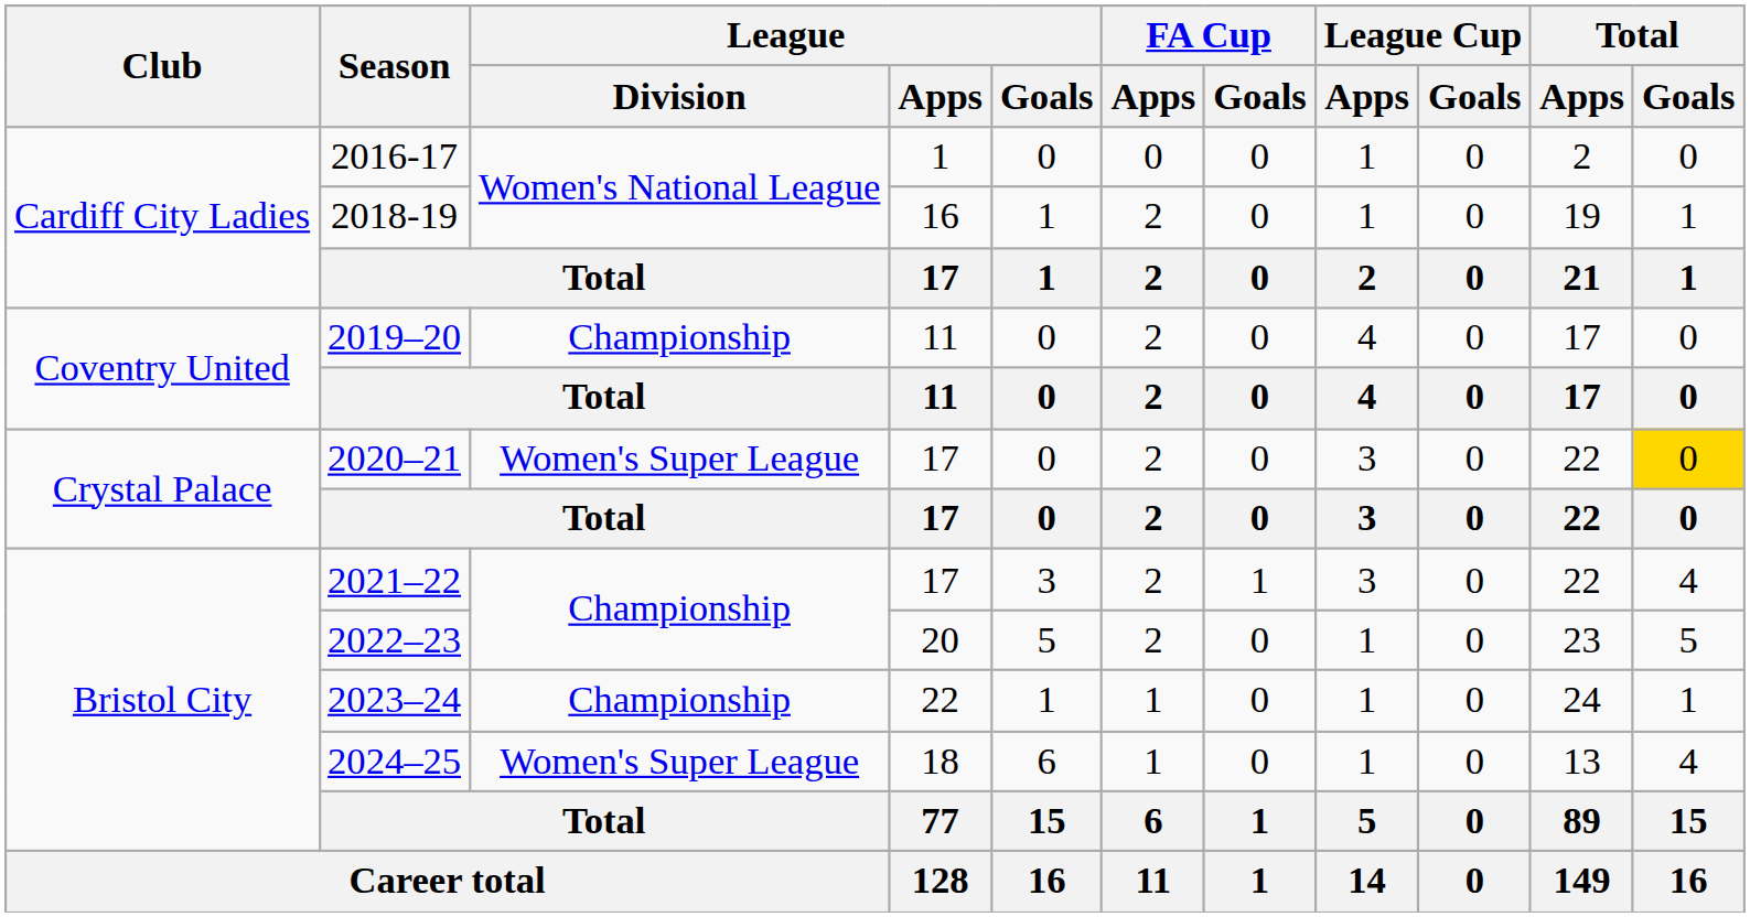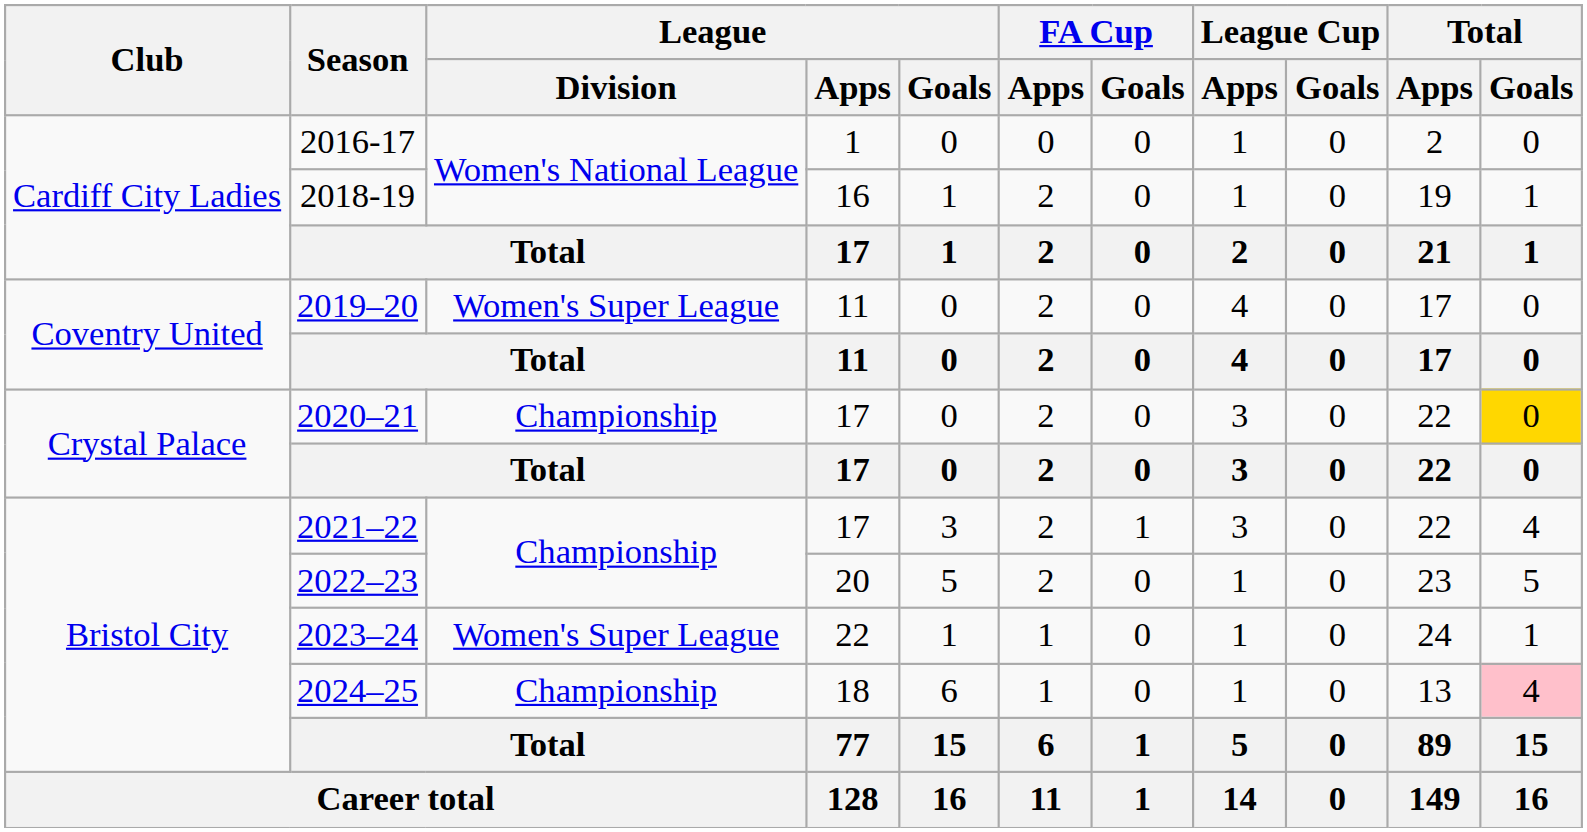 <table class="wikitable" style="text-align:center">
 <tr>
 <th rowspan="2">Club</th>
 <th rowspan="2">Season</th>
 <th colspan="3">League</th>
 <th colspan="2"><a href='#'>FA Cup</a></th>
 <th colspan="2">League Cup</th>
 <th colspan="2">Total</th>
 </tr>
 <tr>
 <th>Division</th>
 <th>Apps</th>
 <th>Goals</th>
 <th>Apps</th>
 <th>Goals</th>
 <th>Apps</th>
 <th>Goals</th>
 <th>Apps</th>
 <th>Goals</th>
 </tr>
 <tr>
 <td rowspan="3"><a href='#'>Cardiff City Ladies</a></td>
 <td>2016-17</td>
 <td rowspan="2"><a href='#'>Women's National League</a></td>
 <td>1</td>
 <td>0</td>
 <td>0</td>
 <td>0</td>
 <td>1</td>
 <td>0</td>
 <td>2</td>
 <td>0</td>
 </tr>
 <tr>
 <td>2018-19</td>
 <td>16</td>
 <td>1</td>
 <td>2</td>
 <td>0</td>
 <td>1</td>
 <td>0</td>
 <td>19</td>
 <td>1</td>
 </tr>
 <tr>
 <th colspan="2">Total</th>
 <th>17</th>
 <th>1</th>
 <th>2</th>
 <th>0</th>
 <th>2</th>
 <th>0</th>
 <th>21</th>
 <th>1</th>
 </tr>
 <tr>
 <td rowspan="2"><a href='#'>Coventry United</a></td>
 <td><a href='#'>2019–20</a></td>
-<td><a href='#'>Championship</a></td>
+<td><a href='#'>Women's Super League</a></td>
 <td>11</td>
 <td>0</td>
 <td>2</td>
 <td>0</td>
 <td>4</td>
 <td>0</td>
 <td>17</td>
 <td>0</td>
 </tr>
 <tr>
 <th colspan="2">Total</th>
 <th>11</th>
 <th>0</th>
 <th>2</th>
 <th>0</th>
 <th>4</th>
 <th>0</th>
 <th>17</th>
 <th>0</th>
 </tr>
 <tr>
 <td rowspan="2"><a href='#'>Crystal Palace</a></td>
 <td><a href='#'>2020–21</a></td>
-<td><a href='#'>Women's Super League</a></td>
+<td><a href='#'>Championship</a></td>
 <td>17</td>
 <td>0</td>
 <td>2</td>
 <td>0</td>
 <td>3</td>
 <td>0</td>
 <td>22</td>
 <td style="background: gold;">0</td>
 </tr>
 <tr>
 <th colspan="2">Total</th>
 <th>17</th>
 <th>0</th>
 <th>2</th>
 <th>0</th>
 <th>3</th>
 <th>0</th>
 <th>22</th>
 <th>0</th>
 </tr>
 <tr>
 <td rowspan="5"><a href='#'>Bristol City</a></td>
 <td><a href='#'>2021–22</a></td>
 <td rowspan="2"><a href='#'>Championship</a></td>
 <td>17</td>
 <td>3</td>
 <td>2</td>
 <td>1</td>
 <td>3</td>
 <td>0</td>
 <td>22</td>
 <td>4</td>
 </tr>
 <tr>
 <td><a href='#'>2022–23</a></td>
 <td>20</td>
 <td>5</td>
 <td>2</td>
 <td>0</td>
 <td>1</td>
 <td>0</td>
 <td>23</td>
 <td>5</td>
 </tr>
 <tr>
 <td><a href='#'>2023–24</a></td>
-<td><a href='#'>Championship</a></td>
+<td><a href='#'>Women's Super League</a></td>
 <td>22</td>
 <td>1</td>
 <td>1</td>
 <td>0</td>
 <td>1</td>
 <td>0</td>
 <td>24</td>
 <td>1</td>
 </tr>
 <tr>
 <td><a href='#'>2024–25</a></td>
-<td><a href='#'>Women's Super League</a></td>
+<td><a href='#'>Championship</a></td>
 <td>18</td>
 <td>6</td>
 <td>1</td>
 <td>0</td>
 <td>1</td>
 <td>0</td>
 <td>13</td>
-<td>4</td>
+<td style="background: pink;">4</td>
 </tr>
 <tr>
 <th colspan="2">Total</th>
 <th>77</th>
 <th>15</th>
 <th>6</th>
 <th>1</th>
 <th>5</th>
 <th>0</th>
 <th>89</th>
 <th>15</th>
 </tr>
 <tr>
 <th colspan="3">Career total</th>
 <th>128</th>
 <th>16</th>
 <th>11</th>
 <th>1</th>
 <th>14</th>
 <th>0</th>
 <th>149</th>
 <th>16</th>
 </tr>
 </table>
